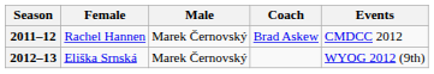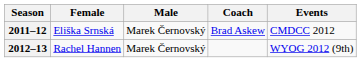 <table class="wikitable">
 <tr>
 <th scope="col" width=60>Season</th>
 <th scope="col">Female</th>
 <th scope="col">Male</th>
 <th scope="col">Coach</th>
 <th scope="col">Events</th>
 </tr>
 <tr>
 <th scope="row">2011–12</th>
-<td> <a href='#'>Rachel Hannen</a></td>
+<td><a href='#'>Eliška Srnská</a></td>
 <td> Marek Černovský</td>
 <td><a href='#'>Brad Askew</a></td>
 <td><a href='#'>CMDCC</a> 2012 </td>
 </tr>
 <tr>
 <th scope="row">2012–13</th>
-<td><a href='#'>Eliška Srnská</a></td>
+<td> <a href='#'>Rachel Hannen</a></td>
 <td>Marek Černovský</td>
 <td></td>
 <td><a href='#'>WYOG 2012</a> (9th)</td>
 </tr>
 </table>
